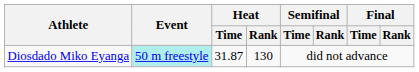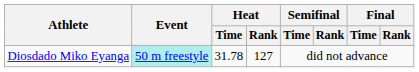 <table class="wikitable" style="text-align:center; font-size:90%">
 <tr>
 <th rowspan="2">Athlete</th>
 <th rowspan="2">Event</th>
 <th colspan="2">Heat</th>
 <th colspan="2">Semifinal</th>
 <th colspan="2">Final</th>
 </tr>
 <tr style="font-size:95%">
 <th>Time</th>
 <th>Rank</th>
 <th>Time</th>
 <th>Rank</th>
 <th>Time</th>
 <th>Rank</th>
 </tr>
 <tr>
 <td align=left><a href='#'>Diosdado Miko Eyanga</a></td>
 <td align=left style="background: paleturquoise;"><a href='#'>50 m freestyle</a></td>
-<td>31.87</td>
-<td>130</td>
+<td>31.78</td>
+<td>127</td>
 <td colspan=4>did not advance</td>
 </tr>
 </table>
